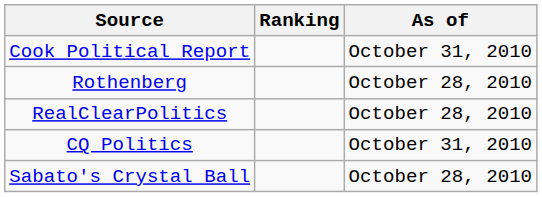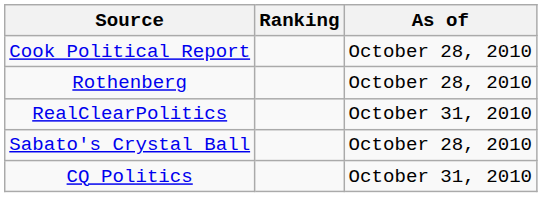 <table class="wikitable" style="text-align:center">
 <tr>
 <th>Source</th>
 <th>Ranking</th>
 <th>As of</th>
 </tr>
 <tr>
 <td><a href='#'>Cook Political Report</a></td>
 <td></td>
-<td>October 31, 2010</td>
+<td>October 28, 2010</td>
 </tr>
 <tr>
 <td><a href='#'>Rothenberg</a></td>
 <td></td>
 <td>October 28, 2010</td>
 </tr>
 <tr>
 <td><a href='#'>RealClearPolitics</a></td>
 <td></td>
+<td>October 31, 2010</td>
+</tr>
+<tr>
+<td><a href='#'>Sabato's Crystal Ball</a></td>
+<td></td>
 <td>October 28, 2010</td>
 </tr>
 <tr>
 <td><a href='#'>CQ Politics</a></td>
 <td></td>
 <td>October 31, 2010</td>
 </tr>
-<tr>
-<td><a href='#'>Sabato's Crystal Ball</a></td>
-<td></td>
-<td>October 28, 2010</td>
-</tr>
 </table>
